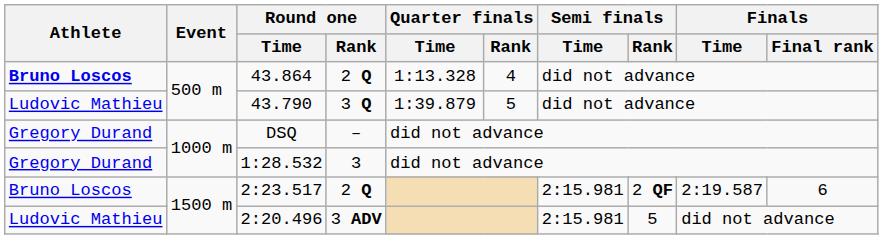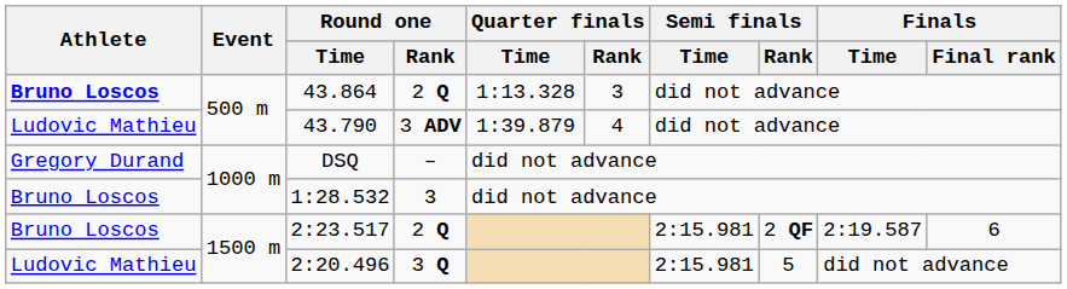 <table class="wikitable" style="font-size:90%">
 <tr>
 <th rowspan="2">Athlete</th>
 <th rowspan="2">Event</th>
 <th colspan="2">Round one</th>
 <th colspan="2">Quarter finals</th>
 <th colspan="2">Semi finals</th>
 <th colspan="2">Finals</th>
 </tr>
 <tr>
 <th>Time</th>
 <th>Rank</th>
 <th>Time</th>
 <th>Rank</th>
 <th>Time</th>
 <th>Rank</th>
 <th>Time</th>
 <th>Final rank</th>
 </tr>
 <tr>
 <td><strong><a href='#'>Bruno Loscos</a></strong></td>
 <td rowspan="2">500 m</td>
 <td align="center">43.864</td>
 <td align="center">2 <strong>Q</strong></td>
 <td align="center">1:13.328</td>
-<td align="center">4</td>
+<td align="center">3</td>
 <td colspan="4">did not advance</td>
 </tr>
 <tr>
 <td><a href='#'>Ludovic Mathieu</a></td>
 <td align="center">43.790</td>
-<td align="center">3 <strong>Q</strong></td>
+<td align="center">3 <strong>ADV</strong></td>
 <td align="center">1:39.879</td>
-<td align="center">5</td>
+<td align="center">4</td>
 <td colspan="4">did not advance</td>
 </tr>
 <tr>
 <td><a href='#'>Gregory Durand</a></td>
 <td rowspan="2">1000 m</td>
 <td align="center">DSQ</td>
 <td align="center">–</td>
 <td colspan="6">did not advance</td>
 </tr>
 <tr>
-<td><a href='#'>Gregory Durand</a></td>
+<td><a href='#'>Bruno Loscos</a></td>
 <td align="center">1:28.532</td>
 <td align="center">3</td>
 <td colspan="6">did not advance</td>
 </tr>
 <tr>
 <td><a href='#'>Bruno Loscos</a></td>
 <td rowspan="2">1500 m</td>
 <td align="center">2:23.517</td>
 <td align="center">2 <strong>Q</strong></td>
 <td colspan="2" bgcolor="wheat"></td>
 <td align="center">2:15.981</td>
 <td align="center">2 <strong>QF</strong></td>
 <td align="center">2:19.587</td>
 <td align="center">6</td>
 </tr>
 <tr>
 <td><a href='#'>Ludovic Mathieu</a></td>
 <td align="center">2:20.496</td>
-<td align="center">3 <strong>ADV</strong></td>
+<td align="center">3 <strong>Q</strong></td>
 <td colspan="2" bgcolor="wheat"></td>
 <td align="center">2:15.981</td>
 <td align="center">5</td>
 <td colspan="2">did not advance</td>
 </tr>
 </table>
